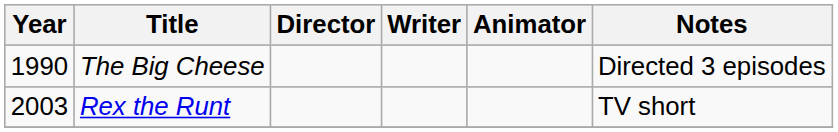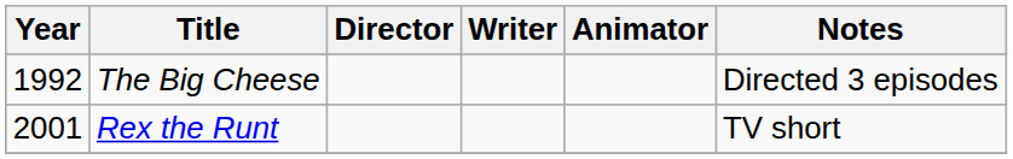 <table class="wikitable">
 <tr>
 <th>Year</th>
 <th>Title</th>
 <th>Director</th>
 <th>Writer</th>
 <th>Animator</th>
 <th>Notes</th>
 </tr>
 <tr>
-<td>1990</td>
+<td>1992</td>
 <td><em>The Big Cheese</em></td>
 <td></td>
 <td></td>
 <td></td>
 <td>Directed 3 episodes</td>
 </tr>
 <tr>
-<td>2003</td>
+<td>2001</td>
 <td><em><a href='#'>Rex the Runt</a></em></td>
 <td></td>
 <td></td>
 <td></td>
 <td>TV short</td>
 </tr>
 <tr>
 </tr>
 </table>
